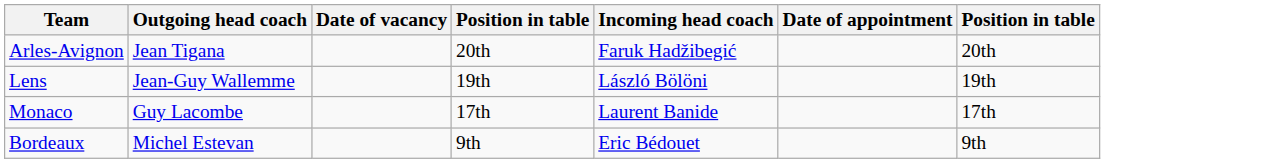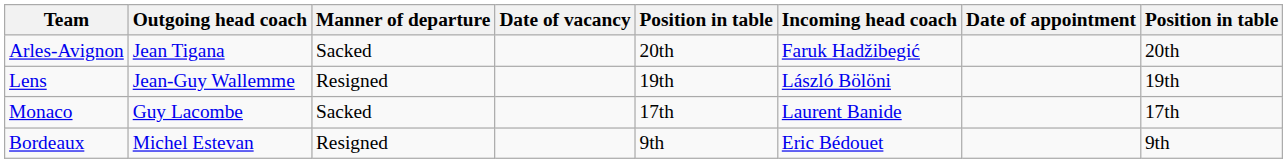 <table class="wikitable sortable">
 <tr>
 <th>Team</th>
 <th>Outgoing head coach</th>
+<th>Manner of departure</th>
 <th>Date of vacancy</th>
 <th>Position in table</th>
 <th>Incoming head coach</th>
 <th>Date of appointment</th>
 <th>Position in table</th>
 </tr>
 <tr>
 <td><a href='#'>Arles-Avignon</a></td>
 <td> <a href='#'>Jean Tigana</a></td>
+<td>Sacked</td>
 <td></td>
 <td>20th</td>
 <td> <a href='#'>Faruk Hadžibegić</a></td>
 <td></td>
 <td>20th</td>
 </tr>
 <tr>
 <td><a href='#'>Lens</a></td>
 <td> <a href='#'>Jean-Guy Wallemme</a></td>
+<td>Resigned</td>
 <td></td>
 <td>19th</td>
 <td> <a href='#'>László Bölöni</a></td>
 <td></td>
 <td>19th</td>
 </tr>
 <tr>
 <td><a href='#'>Monaco</a></td>
 <td> <a href='#'>Guy Lacombe</a></td>
+<td>Sacked</td>
 <td></td>
 <td>17th</td>
 <td> <a href='#'>Laurent Banide</a></td>
 <td></td>
 <td>17th</td>
 </tr>
 <tr>
 <td><a href='#'>Bordeaux</a></td>
 <td> <a href='#'>Michel Estevan</a></td>
+<td>Resigned</td>
 <td></td>
 <td>9th</td>
 <td> <a href='#'>Eric Bédouet</a></td>
 <td></td>
 <td>9th</td>
 </tr>
 </table>
